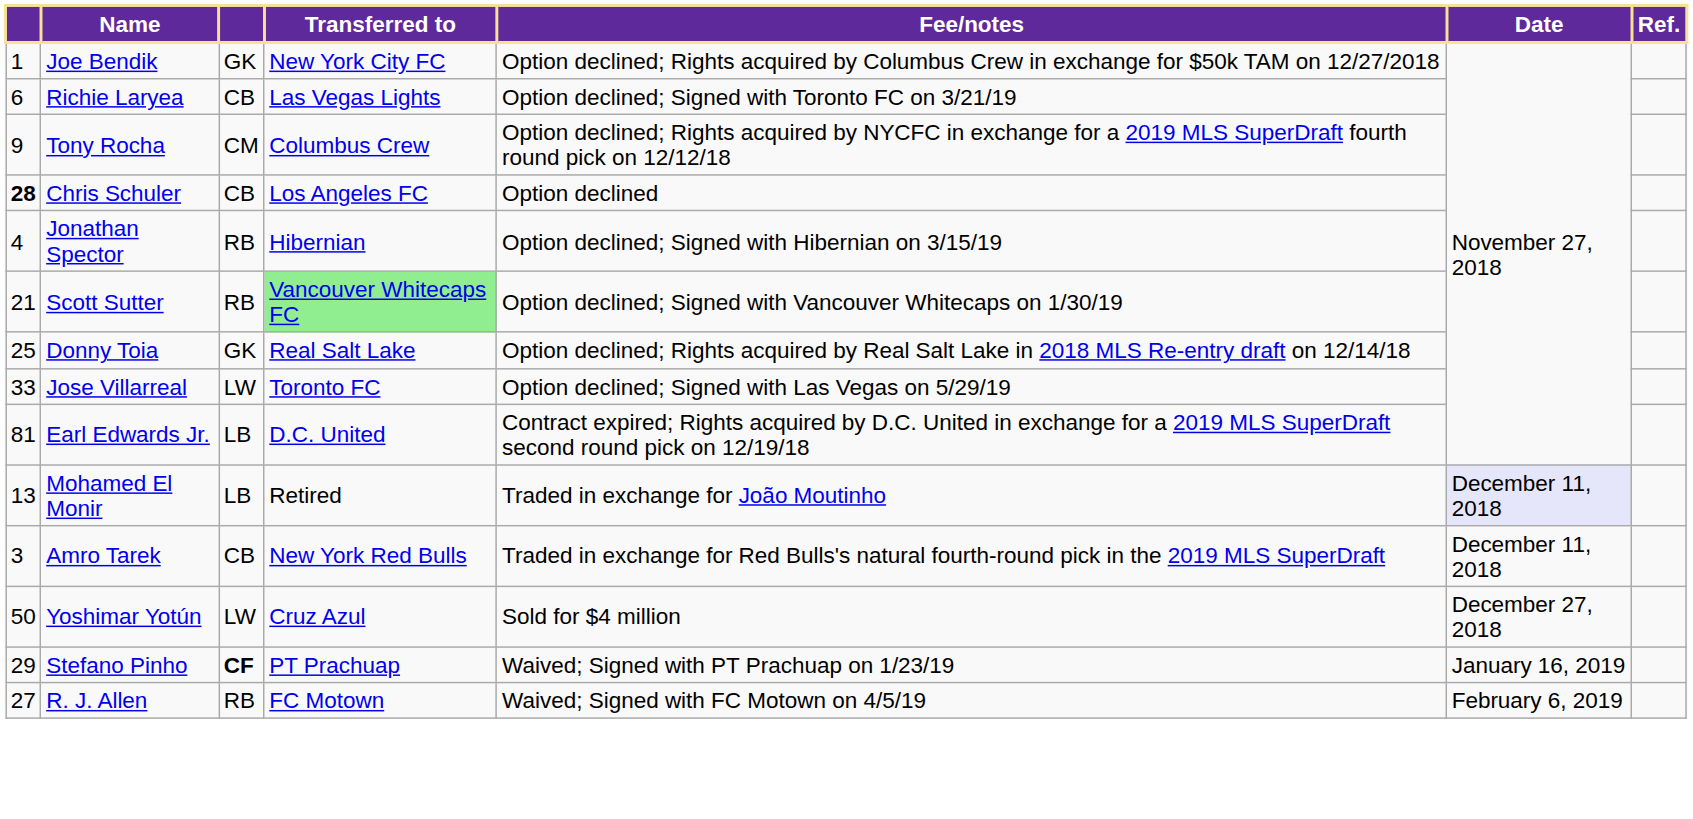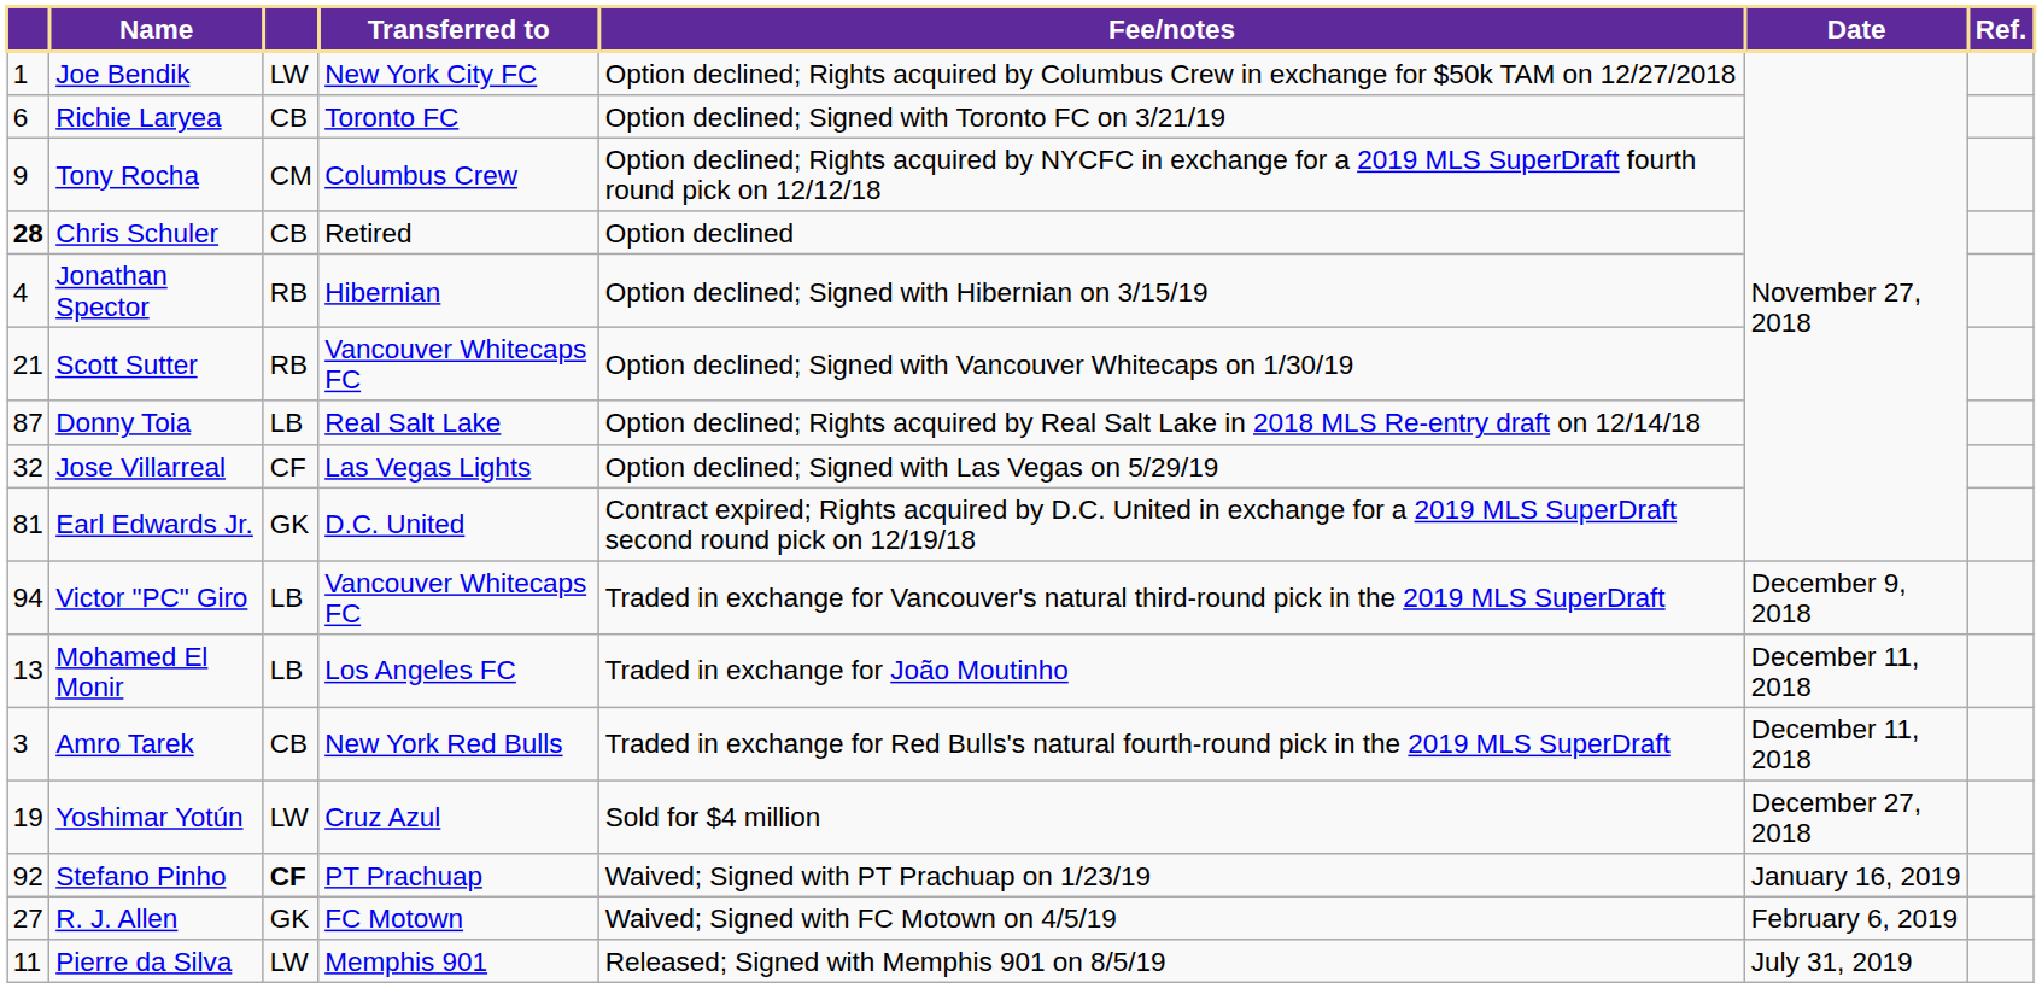 <table class="wikitable" style="width:90%; text-align:center; font-size:95%; text-align:left;">
 <tr>
 <th style="background:#5E299A; color:white; border:2px solid #F8E196;"></th>
 <th style="background:#5E299A; color:white; border:2px solid #F8E196;">Name</th>
 <th style="background:#5E299A; color:white; border:2px solid #F8E196;"></th>
 <th style="background:#5E299A; color:white; border:2px solid #F8E196;">Transferred to</th>
 <th style="background:#5E299A; color:white; border:2px solid #F8E196;">Fee/notes</th>
 <th style="background:#5E299A; color:white; border:2px solid #F8E196;">Date</th>
 <th style="background:#5E299A; color:white; border:2px solid #F8E196;">Ref.</th>
 </tr>
 <tr>
 <td>1</td>
 <td> <a href='#'>Joe Bendik</a></td>
-<td>GK</td>
+<td>LW</td>
 <td> <a href='#'>New York City FC</a></td>
 <td>Option declined; Rights acquired by Columbus Crew in exchange for $50k TAM on 12/27/2018</td>
 <td rowspan="9">November 27, 2018</td>
 <td></td>
 </tr>
 <tr>
 <td>6</td>
 <td> <a href='#'>Richie Laryea</a></td>
 <td>CB</td>
-<td> <a href='#'>Las Vegas Lights</a></td>
+<td> <a href='#'>Toronto FC</a></td>
 <td>Option declined; Signed with Toronto FC on 3/21/19</td>
 <td></td>
 </tr>
 <tr>
 <td>9</td>
 <td> <a href='#'>Tony Rocha</a></td>
 <td>CM</td>
 <td> <a href='#'>Columbus Crew</a></td>
 <td>Option declined; Rights acquired by NYCFC in exchange for a <a href='#'>2019 MLS SuperDraft</a> fourth round pick on 12/12/18</td>
 <td></td>
 </tr>
 <tr>
 <td><strong>28</strong></td>
 <td> <a href='#'>Chris Schuler</a></td>
 <td>CB</td>
-<td> <a href='#'>Los Angeles FC</a></td>
+<td>Retired</td>
 <td>Option declined</td>
 <td></td>
 </tr>
 <tr>
 <td>4</td>
 <td> <a href='#'>Jonathan Spector</a></td>
 <td>RB</td>
 <td> <a href='#'>Hibernian</a></td>
 <td>Option declined; Signed with Hibernian on 3/15/19</td>
 <td></td>
 </tr>
 <tr>
 <td>21</td>
 <td> <a href='#'>Scott Sutter</a></td>
 <td>RB</td>
-<td style="background: lightgreen;"> <a href='#'>Vancouver Whitecaps FC</a></td>
+<td> <a href='#'>Vancouver Whitecaps FC</a></td>
 <td>Option declined; Signed with Vancouver Whitecaps on 1/30/19</td>
 <td></td>
 </tr>
 <tr>
-<td>25</td>
+<td>87</td>
 <td> <a href='#'>Donny Toia</a></td>
-<td>GK</td>
+<td>LB</td>
 <td> <a href='#'>Real Salt Lake</a></td>
 <td>Option declined; Rights acquired by Real Salt Lake in <a href='#'>2018 MLS Re-entry draft</a> on 12/14/18</td>
 <td></td>
 </tr>
 <tr>
-<td>33</td>
+<td>32</td>
 <td> <a href='#'>Jose Villarreal</a></td>
-<td>LW</td>
-<td> <a href='#'>Toronto FC</a></td>
+<td>CF</td>
+<td> <a href='#'>Las Vegas Lights</a></td>
 <td>Option declined; Signed with Las Vegas on 5/29/19</td>
 <td></td>
 </tr>
 <tr>
 <td>81</td>
 <td> <a href='#'>Earl Edwards Jr.</a></td>
-<td>LB</td>
+<td>GK</td>
 <td> <a href='#'>D.C. United</a></td>
 <td>Contract expired; Rights acquired by D.C. United in exchange for a <a href='#'>2019 MLS SuperDraft</a> second round pick on 12/19/18</td>
+<td></td>
+</tr>
+<tr>
+<td>94</td>
+<td> <a href='#'>Victor "PC" Giro</a></td>
+<td>LB</td>
+<td> <a href='#'>Vancouver Whitecaps FC</a></td>
+<td>Traded in exchange for Vancouver's natural third-round pick in the <a href='#'>2019 MLS SuperDraft</a></td>
+<td>December 9, 2018</td>
 <td></td>
 </tr>
 <tr>
 <td>13</td>
 <td> <a href='#'>Mohamed El Monir</a></td>
 <td>LB</td>
-<td>Retired</td>
+<td> <a href='#'>Los Angeles FC</a></td>
 <td>Traded in exchange for <a href='#'>João Moutinho</a></td>
-<td style="background: lavender;">December 11, 2018</td>
+<td>December 11, 2018</td>
 <td></td>
 </tr>
 <tr>
 <td>3</td>
 <td> <a href='#'>Amro Tarek</a></td>
 <td>CB</td>
 <td> <a href='#'>New York Red Bulls</a></td>
 <td>Traded in exchange for Red Bulls's natural fourth-round pick in the <a href='#'>2019 MLS SuperDraft</a></td>
 <td>December 11, 2018</td>
 <td></td>
 </tr>
 <tr>
-<td>50</td>
+<td>19</td>
 <td> <a href='#'>Yoshimar Yotún</a></td>
 <td>LW</td>
 <td> <a href='#'>Cruz Azul</a></td>
 <td>Sold for $4 million</td>
 <td>December 27, 2018</td>
 <td></td>
 </tr>
 <tr>
-<td>29</td>
+<td>92</td>
 <td> <a href='#'>Stefano Pinho</a></td>
 <td><strong>CF</strong></td>
 <td> <a href='#'>PT Prachuap</a></td>
 <td>Waived; Signed with PT Prachuap on 1/23/19</td>
 <td>January 16, 2019</td>
 <td></td>
 </tr>
 <tr>
 <td>27</td>
 <td> <a href='#'>R. J. Allen</a></td>
-<td>RB</td>
+<td>GK</td>
 <td> <a href='#'>FC Motown</a></td>
 <td>Waived; Signed with FC Motown on 4/5/19</td>
 <td>February 6, 2019</td>
 <td></td>
 </tr>
+<tr>
+<td>11</td>
+<td> <a href='#'>Pierre da Silva</a></td>
+<td>LW</td>
+<td> <a href='#'>Memphis 901</a></td>
+<td>Released; Signed with Memphis 901 on 8/5/19</td>
+<td>July 31, 2019</td>
+<td></td>
+</tr>
 </table>
